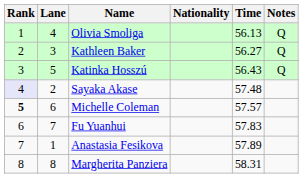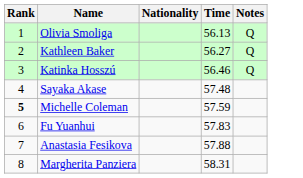 <table class="wikitable sortable" style="text-align:center">
 <tr>
 <th>Rank</th>
-<th>Lane</th>
 <th>Name</th>
 <th>Nationality</th>
 <th>Time</th>
 <th>Notes</th>
 </tr>
 <tr bgcolor=ccffcc>
 <td>1</td>
-<td>4</td>
 <td align=left><a href='#'>Olivia Smoliga</a></td>
 <td align=left></td>
 <td>56.13</td>
 <td>Q</td>
 </tr>
 <tr bgcolor=ccffcc>
 <td>2</td>
-<td>3</td>
 <td align=left><a href='#'>Kathleen Baker</a></td>
 <td align=left></td>
 <td>56.27</td>
 <td>Q</td>
 </tr>
 <tr bgcolor=ccffcc>
 <td>3</td>
-<td>5</td>
 <td align=left><a href='#'>Katinka Hosszú</a></td>
 <td align=left></td>
-<td>56.43</td>
+<td>56.46</td>
 <td>Q</td>
 </tr>
 <tr>
-<td style="background: lavender;">4</td>
-<td>2</td>
+<td>4</td>
 <td align=left><a href='#'>Sayaka Akase</a></td>
 <td align=left></td>
 <td>57.48</td>
 <td></td>
 </tr>
 <tr>
 <td><strong>5</strong></td>
-<td>6</td>
 <td align=left><a href='#'>Michelle Coleman</a></td>
 <td align=left></td>
-<td>57.57</td>
+<td>57.59</td>
 <td></td>
 </tr>
 <tr>
 <td>6</td>
-<td>7</td>
 <td align=left><a href='#'>Fu Yuanhui</a></td>
 <td align=left></td>
 <td>57.83</td>
 <td></td>
 </tr>
 <tr>
 <td>7</td>
-<td>1</td>
 <td align=left><a href='#'>Anastasia Fesikova</a></td>
 <td align=left></td>
-<td>57.89</td>
+<td>57.88</td>
 <td></td>
 </tr>
 <tr>
-<td>8</td>
 <td>8</td>
 <td align=left><a href='#'>Margherita Panziera</a></td>
 <td align=left></td>
 <td>58.31</td>
 <td></td>
 </tr>
 </table>
